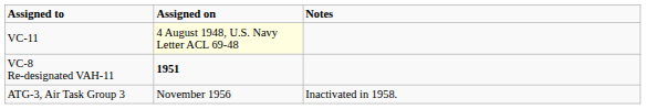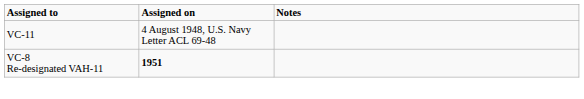 <table class="wikitable" style="width: 70%;">
 <tr>
 <td style="width: 200px;"><strong>Assigned to</strong></td>
 <td style="width: 200px;"><strong>Assigned on</strong></td>
 <td><strong>Notes</strong></td>
 </tr>
 <tr>
 <td>VC-11</td>
-<td style="background: lightyellow;">4 August 1948, U.S. Navy Letter ACL 69-48</td>
+<td>4 August 1948, U.S. Navy Letter ACL 69-48</td>
 <td></td>
 </tr>
 <tr>
 <td>VC-8<br>Re-designated VAH-11</td>
 <td><strong>1951</strong></td>
 <td></td>
 </tr>
-<tr>
-<td>ATG-3, Air Task Group 3</td>
-<td>November 1956</td>
-<td>Inactivated in 1958.</td>
-</tr>
 </table>
